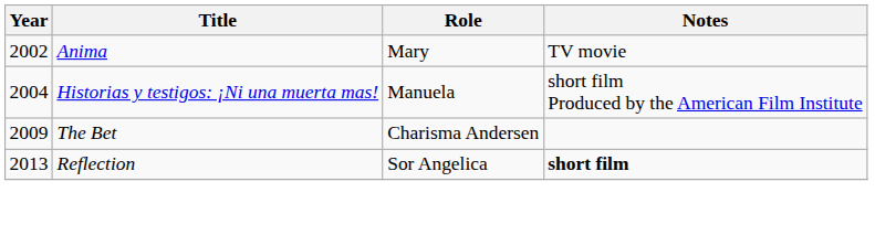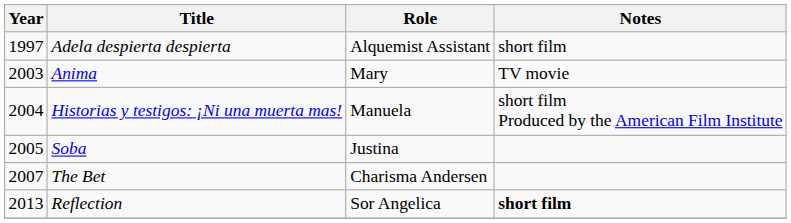 <table class="wikitable sortable">
 <tr>
 <th>Year</th>
 <th>Title</th>
 <th>Role</th>
 <th class="unsortable">Notes</th>
 </tr>
 <tr>
-<td>2002</td>
+<td>1997</td>
+<td><em>Adela despierta despierta</em></td>
+<td>Alquemist Assistant</td>
+<td>short film</td>
+</tr>
+<tr>
+<td>2003</td>
 <td><em><a href='#'>Anima</a></em></td>
 <td>Mary</td>
 <td>TV movie</td>
 </tr>
 <tr>
 <td>2004</td>
 <td><em><a href='#'>Historias y testigos: ¡Ni una muerta mas!</a></em></td>
 <td>Manuela</td>
 <td>short film<br>Produced by the <a href='#'>American Film Institute</a></td>
 </tr>
 <tr>
-<td>2009</td>
+<td>2005</td>
+<td><em><a href='#'>Soba</a></em></td>
+<td>Justina</td>
+<td></td>
+</tr>
+<tr>
+<td>2007</td>
 <td><em>The Bet</em></td>
 <td>Charisma Andersen</td>
 <td></td>
 </tr>
 <tr>
 <td>2013</td>
 <td><em>Reflection</em></td>
 <td>Sor Angelica</td>
 <td><strong>short film</strong></td>
 </tr>
 <tr>
 </tr>
 </table>
